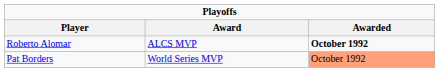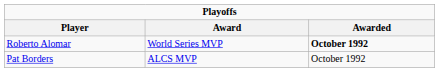 <table class="wikitable" style="width:55%;">
 <tr>
 <td colspan="10" style="text-align:center;"><strong>Playoffs</strong></td>
 </tr>
 <tr>
 <th>Player</th>
 <th>Award</th>
 <th>Awarded</th>
 </tr>
 <tr>
 <td><a href='#'>Roberto Alomar</a></td>
-<td><a href='#'>ALCS MVP</a></td>
+<td><a href='#'>World Series MVP</a></td>
 <td><strong>October 1992</strong></td>
 </tr>
 <tr>
 <td><a href='#'>Pat Borders</a></td>
-<td><a href='#'>World Series MVP</a></td>
-<td style="background: lightsalmon;">October 1992</td>
+<td><a href='#'>ALCS MVP</a></td>
+<td>October 1992</td>
 </tr>
 </table>
